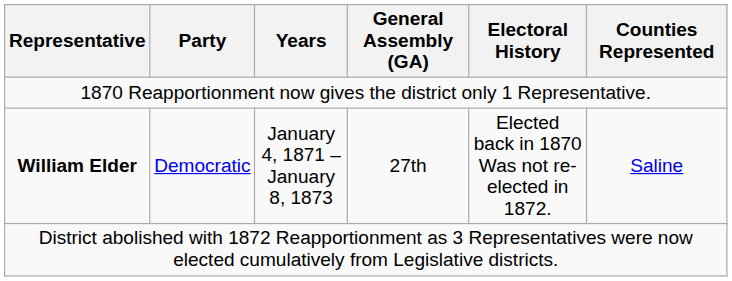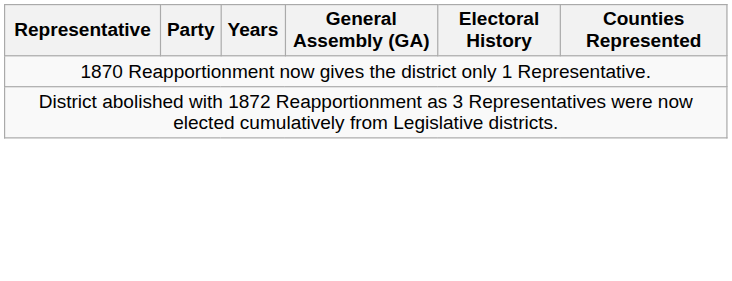 <table class="wikitable" style="text-align:center">
 <tr>
 <th>Representative</th>
 <th>Party</th>
 <th>Years</th>
 <th>General Assembly (GA)</th>
 <th>Electoral History</th>
 <th>Counties Represented</th>
 </tr>
 <tr>
 <td colspan=6>1870 Reapportionment now gives the district only 1 Representative.</td>
 </tr>
 <tr>
-<td><strong>William Elder</strong></td>
-<td><a href='#'>Democratic</a></td>
-<td>January 4, 1871 –<br>January 8, 1873</td>
-<td>27th</td>
-<td>Elected back in 1870<br>Was not re-elected in 1872.</td>
-<td><a href='#'>Saline</a></td>
-</tr>
-<tr>
 <td colspan=6>District abolished with 1872 Reapportionment as 3 Representatives were now elected cumulatively from Legislative districts.</td>
 </tr>
 </table>
